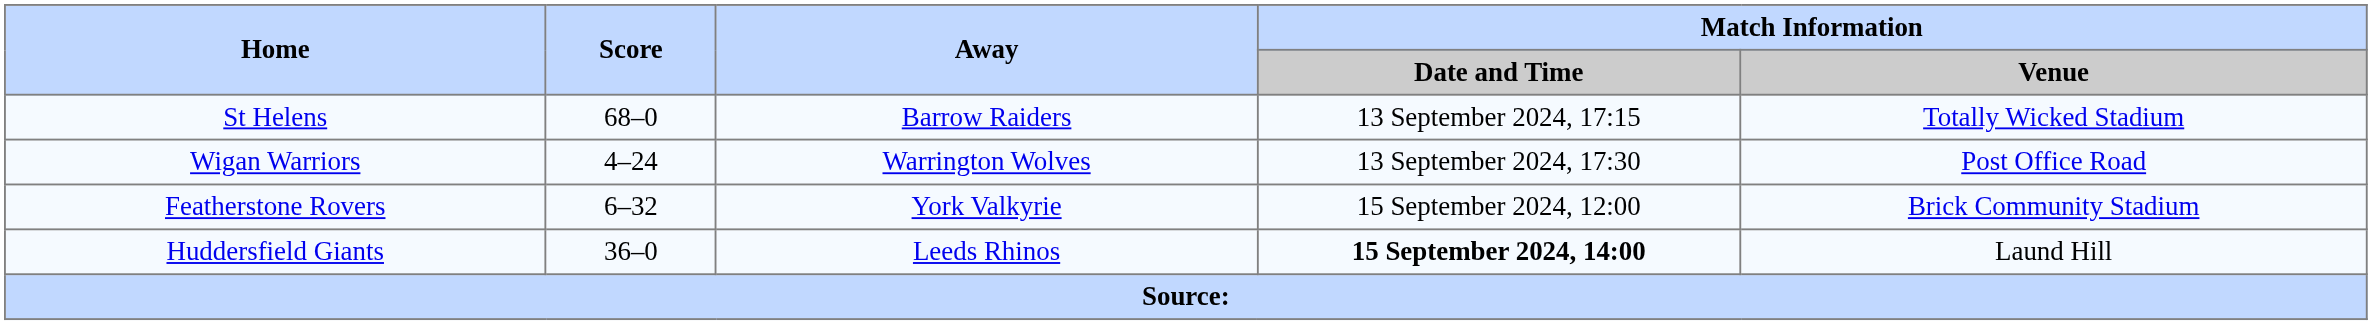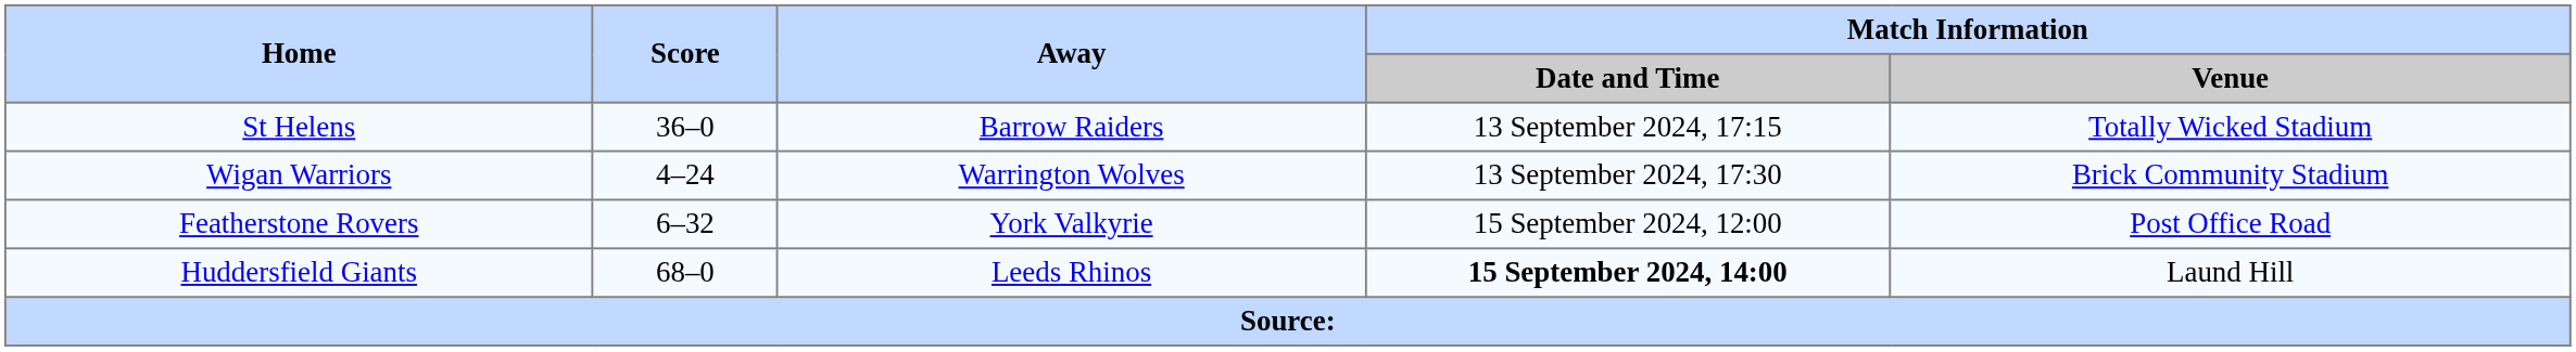 <table border=1 style="border-collapse:collapse; font-size:90%; text-align:center;" cellpadding=3 cellspacing=0 width=100%>
 <tr bgcolor=#C1D8FF>
 <th scope="col" rowspan=2 width=19%>Home</th>
 <th scope="col" rowspan=2 width=6%>Score</th>
 <th scope="col" rowspan=2 width=19%>Away</th>
 <th colspan=6>Match Information</th>
 </tr>
 <tr bgcolor=#CCCCCC>
 <th scope="col" width=17%>Date and Time</th>
 <th scope="col" width=22%>Venue</th>
 </tr>
 <tr bgcolor=#F5FAFF>
 <td> <a href='#'>St Helens</a></td>
-<td>68–0</td>
+<td>36–0</td>
 <td> <a href='#'>Barrow Raiders</a></td>
 <td>13 September 2024, 17:15</td>
 <td><a href='#'>Totally Wicked Stadium</a></td>
 </tr>
 <tr bgcolor=#F5FAFF>
 <td> <a href='#'>Wigan Warriors</a></td>
 <td>4–24</td>
 <td> <a href='#'>Warrington Wolves</a></td>
 <td>13 September 2024, 17:30</td>
-<td><a href='#'>Post Office Road</a></td>
+<td><a href='#'>Brick Community Stadium</a></td>
 </tr>
 <tr bgcolor=#F5FAFF>
 <td> <a href='#'>Featherstone Rovers</a></td>
 <td>6–32</td>
 <td> <a href='#'>York Valkyrie</a></td>
 <td>15 September 2024, 12:00</td>
-<td><a href='#'>Brick Community Stadium</a></td>
+<td><a href='#'>Post Office Road</a></td>
 </tr>
 <tr bgcolor=#F5FAFF>
 <td> <a href='#'>Huddersfield Giants</a></td>
-<td>36–0</td>
+<td>68–0</td>
 <td> <a href='#'>Leeds Rhinos</a></td>
 <td><strong>15 September 2024, 14:00</strong></td>
 <td>Laund Hill</td>
 </tr>
 <tr style="background:#c1d8ff;">
 <th colspan=7>Source:</th>
 </tr>
 </table>
